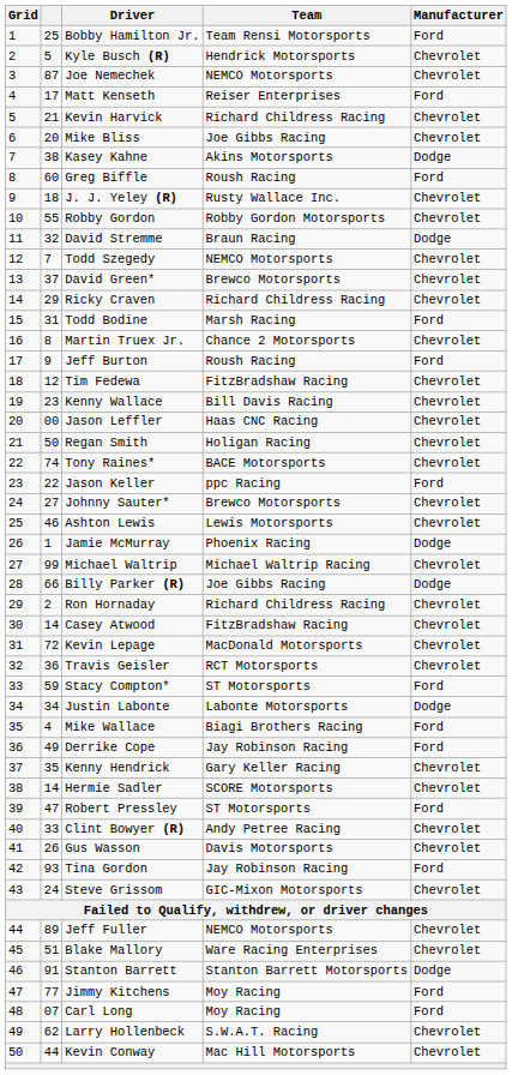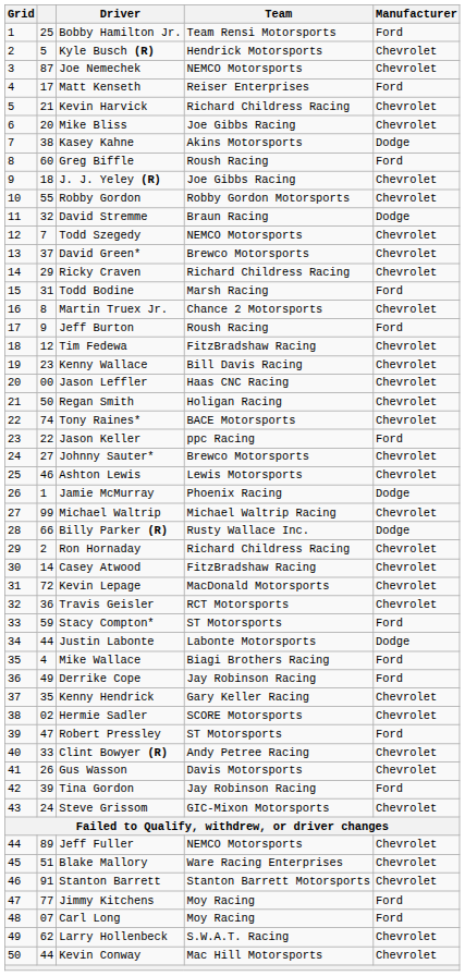 <table class="wikitable">
 <tr>
 <th>Grid</th>
 <th></th>
 <th>Driver</th>
 <th>Team</th>
 <th>Manufacturer</th>
 </tr>
 <tr>
 <td>1</td>
 <td>25</td>
 <td>Bobby Hamilton Jr.</td>
 <td>Team Rensi Motorsports</td>
 <td>Ford</td>
 </tr>
 <tr>
 <td>2</td>
 <td>5</td>
 <td>Kyle Busch <strong>(R)</strong></td>
 <td>Hendrick Motorsports</td>
 <td>Chevrolet</td>
 </tr>
 <tr>
 <td>3</td>
 <td>87</td>
 <td>Joe Nemechek</td>
 <td>NEMCO Motorsports</td>
 <td>Chevrolet</td>
 </tr>
 <tr>
 <td>4</td>
 <td>17</td>
 <td>Matt Kenseth</td>
 <td>Reiser Enterprises</td>
 <td>Ford</td>
 </tr>
 <tr>
 <td>5</td>
 <td>21</td>
 <td>Kevin Harvick</td>
 <td>Richard Childress Racing</td>
 <td>Chevrolet</td>
 </tr>
 <tr>
 <td>6</td>
 <td>20</td>
 <td>Mike Bliss</td>
 <td>Joe Gibbs Racing</td>
 <td>Chevrolet</td>
 </tr>
 <tr>
 <td>7</td>
 <td>38</td>
 <td>Kasey Kahne</td>
 <td>Akins Motorsports</td>
 <td>Dodge</td>
 </tr>
 <tr>
 <td>8</td>
 <td>60</td>
 <td>Greg Biffle</td>
 <td>Roush Racing</td>
 <td>Ford</td>
 </tr>
 <tr>
 <td>9</td>
 <td>18</td>
 <td>J. J. Yeley <strong>(R)</strong></td>
-<td>Rusty Wallace Inc.</td>
+<td>Joe Gibbs Racing</td>
 <td>Chevrolet</td>
 </tr>
 <tr>
 <td>10</td>
 <td>55</td>
 <td>Robby Gordon</td>
 <td>Robby Gordon Motorsports</td>
 <td>Chevrolet</td>
 </tr>
 <tr>
 <td>11</td>
 <td>32</td>
 <td>David Stremme</td>
 <td>Braun Racing</td>
 <td>Dodge</td>
 </tr>
 <tr>
 <td>12</td>
 <td>7</td>
 <td>Todd Szegedy</td>
 <td>NEMCO Motorsports</td>
 <td>Chevrolet</td>
 </tr>
 <tr>
 <td>13</td>
 <td>37</td>
 <td>David Green*</td>
 <td>Brewco Motorsports</td>
 <td>Chevrolet</td>
 </tr>
 <tr>
 <td>14</td>
 <td>29</td>
 <td>Ricky Craven</td>
 <td>Richard Childress Racing</td>
 <td>Chevrolet</td>
 </tr>
 <tr>
 <td>15</td>
 <td>31</td>
 <td>Todd Bodine</td>
 <td>Marsh Racing</td>
 <td>Ford</td>
 </tr>
 <tr>
 <td>16</td>
 <td>8</td>
 <td>Martin Truex Jr.</td>
 <td>Chance 2 Motorsports</td>
 <td>Chevrolet</td>
 </tr>
 <tr>
 <td>17</td>
 <td>9</td>
 <td>Jeff Burton</td>
 <td>Roush Racing</td>
 <td>Ford</td>
 </tr>
 <tr>
 <td>18</td>
 <td>12</td>
 <td>Tim Fedewa</td>
 <td>FitzBradshaw Racing</td>
 <td>Chevrolet</td>
 </tr>
 <tr>
 <td>19</td>
 <td>23</td>
 <td>Kenny Wallace</td>
 <td>Bill Davis Racing</td>
 <td>Chevrolet</td>
 </tr>
 <tr>
 <td>20</td>
 <td>00</td>
 <td>Jason Leffler</td>
 <td>Haas CNC Racing</td>
 <td>Chevrolet</td>
 </tr>
 <tr>
 <td>21</td>
 <td>50</td>
 <td>Regan Smith</td>
 <td>Holigan Racing</td>
 <td>Chevrolet</td>
 </tr>
 <tr>
 <td>22</td>
 <td>74</td>
 <td>Tony Raines*</td>
 <td>BACE Motorsports</td>
 <td>Chevrolet</td>
 </tr>
 <tr>
 <td>23</td>
 <td>22</td>
 <td>Jason Keller</td>
 <td>ppc Racing</td>
 <td>Ford</td>
 </tr>
 <tr>
 <td>24</td>
 <td>27</td>
 <td>Johnny Sauter*</td>
 <td>Brewco Motorsports</td>
 <td>Chevrolet</td>
 </tr>
 <tr>
 <td>25</td>
 <td>46</td>
 <td>Ashton Lewis</td>
 <td>Lewis Motorsports</td>
 <td>Chevrolet</td>
 </tr>
 <tr>
 <td>26</td>
 <td>1</td>
 <td>Jamie McMurray</td>
 <td>Phoenix Racing</td>
 <td>Dodge</td>
 </tr>
 <tr>
 <td>27</td>
 <td>99</td>
 <td>Michael Waltrip</td>
 <td>Michael Waltrip Racing</td>
 <td>Chevrolet</td>
 </tr>
 <tr>
 <td>28</td>
 <td>66</td>
 <td>Billy Parker <strong>(R)</strong></td>
-<td>Joe Gibbs Racing</td>
+<td>Rusty Wallace Inc.</td>
 <td>Dodge</td>
 </tr>
 <tr>
 <td>29</td>
 <td>2</td>
 <td>Ron Hornaday</td>
 <td>Richard Childress Racing</td>
 <td>Chevrolet</td>
 </tr>
 <tr>
 <td>30</td>
 <td>14</td>
 <td>Casey Atwood</td>
 <td>FitzBradshaw Racing</td>
 <td>Chevrolet</td>
 </tr>
 <tr>
 <td>31</td>
 <td>72</td>
 <td>Kevin Lepage</td>
 <td>MacDonald Motorsports</td>
 <td>Chevrolet</td>
 </tr>
 <tr>
 <td>32</td>
 <td>36</td>
 <td>Travis Geisler</td>
 <td>RCT Motorsports</td>
 <td>Chevrolet</td>
 </tr>
 <tr>
 <td>33</td>
 <td>59</td>
 <td>Stacy Compton*</td>
 <td>ST Motorsports</td>
 <td>Ford</td>
 </tr>
 <tr>
 <td>34</td>
-<td>34</td>
+<td>44</td>
 <td>Justin Labonte</td>
 <td>Labonte Motorsports</td>
 <td>Dodge</td>
 </tr>
 <tr>
 <td>35</td>
 <td>4</td>
 <td>Mike Wallace</td>
 <td>Biagi Brothers Racing</td>
 <td>Ford</td>
 </tr>
 <tr>
 <td>36</td>
 <td>49</td>
 <td>Derrike Cope</td>
 <td>Jay Robinson Racing</td>
 <td>Ford</td>
 </tr>
 <tr>
 <td>37</td>
 <td>35</td>
 <td>Kenny Hendrick</td>
 <td>Gary Keller Racing</td>
 <td>Chevrolet</td>
 </tr>
 <tr>
 <td>38</td>
-<td>14</td>
+<td>02</td>
 <td>Hermie Sadler</td>
 <td>SCORE Motorsports</td>
 <td>Chevrolet</td>
 </tr>
 <tr>
 <td>39</td>
 <td>47</td>
 <td>Robert Pressley</td>
 <td>ST Motorsports</td>
 <td>Ford</td>
 </tr>
 <tr>
 <td>40</td>
 <td>33</td>
 <td>Clint Bowyer <strong>(R)</strong></td>
 <td>Andy Petree Racing</td>
 <td>Chevrolet</td>
 </tr>
 <tr>
 <td>41</td>
 <td>26</td>
 <td>Gus Wasson</td>
 <td>Davis Motorsports</td>
 <td>Chevrolet</td>
 </tr>
 <tr>
 <td>42</td>
-<td>93</td>
+<td>39</td>
 <td>Tina Gordon</td>
 <td>Jay Robinson Racing</td>
 <td>Ford</td>
 </tr>
 <tr>
 <td>43</td>
 <td>24</td>
 <td>Steve Grissom</td>
 <td>GIC-Mixon Motorsports</td>
 <td>Chevrolet</td>
 </tr>
 <tr>
 <th colspan="5"><strong>Failed to Qualify, withdrew, or driver changes</strong></th>
 </tr>
 <tr>
 <td>44</td>
 <td>89</td>
 <td>Jeff Fuller</td>
 <td>NEMCO Motorsports</td>
 <td>Chevrolet</td>
 </tr>
 <tr>
 <td>45</td>
 <td>51</td>
 <td>Blake Mallory</td>
 <td>Ware Racing Enterprises</td>
 <td>Chevrolet</td>
 </tr>
 <tr>
 <td>46</td>
 <td>91</td>
 <td>Stanton Barrett</td>
 <td>Stanton Barrett Motorsports</td>
-<td>Dodge</td>
+<td>Chevrolet</td>
 </tr>
 <tr>
 <td>47</td>
 <td>77</td>
 <td>Jimmy Kitchens</td>
 <td>Moy Racing</td>
 <td>Ford</td>
 </tr>
 <tr>
 <td>48</td>
 <td>07</td>
 <td>Carl Long</td>
 <td>Moy Racing</td>
 <td>Ford</td>
 </tr>
 <tr>
 <td>49</td>
 <td>62</td>
 <td>Larry Hollenbeck</td>
 <td>S.W.A.T. Racing</td>
 <td>Chevrolet</td>
 </tr>
 <tr>
 <td>50</td>
 <td>44</td>
 <td>Kevin Conway</td>
 <td>Mac Hill Motorsports</td>
 <td>Chevrolet</td>
 </tr>
 <tr>
 <th colspan="5"></th>
 </tr>
 </table>
